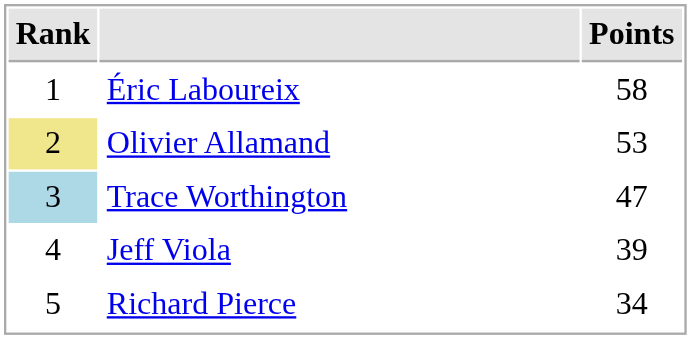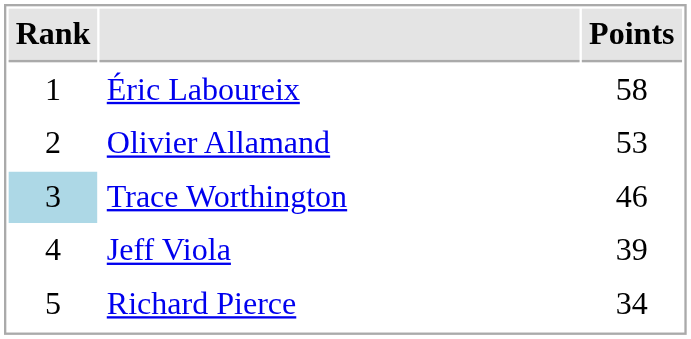 <table cellspacing="1" cellpadding="3" style="border:1px solid #AAAAAA;font-size:86%">
 <tr bgcolor="#E4E4E4">
 <th style="border-bottom:1px solid #AAAAAA" width=10>Rank</th>
 <th style="border-bottom:1px solid #AAAAAA" width=200></th>
 <th style="border-bottom:1px solid #AAAAAA" width=20>Points</th>
 </tr>
 <tr>
 <td align="center">1</td>
 <td> <a href='#'>Éric Laboureix</a></td>
 <td align=center>58</td>
 </tr>
 <tr>
-<td align="center" style="background: khaki;">2</td>
+<td align="center">2</td>
 <td> <a href='#'>Olivier Allamand</a></td>
 <td align=center>53</td>
 </tr>
 <tr>
 <td align="center" style="background: lightblue;">3</td>
 <td> <a href='#'>Trace Worthington</a></td>
-<td align=center>47</td>
+<td align=center>46</td>
 </tr>
 <tr>
 <td align="center">4</td>
 <td> <a href='#'>Jeff Viola</a></td>
 <td align=center>39</td>
 </tr>
 <tr>
 <td align="center">5</td>
 <td> <a href='#'>Richard Pierce</a></td>
 <td align=center>34</td>
 </tr>
 </table>
